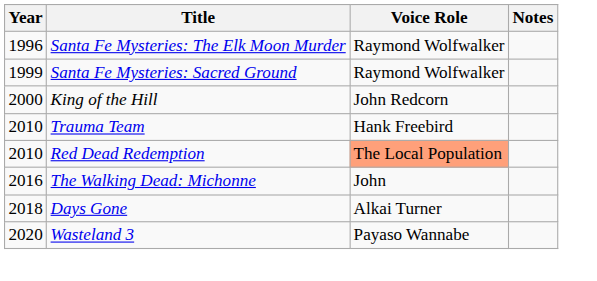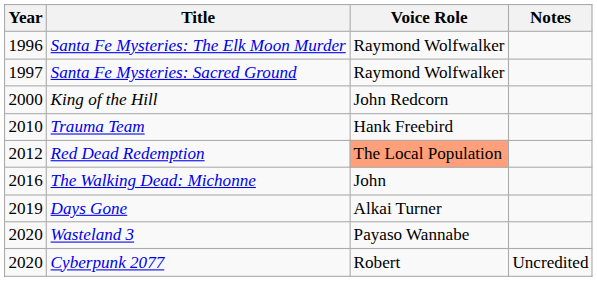 <table class="wikitable">
 <tr>
 <th>Year</th>
 <th>Title</th>
 <th>Voice Role</th>
 <th>Notes</th>
 </tr>
 <tr>
 <td>1996</td>
 <td><em><a href='#'>Santa Fe Mysteries: The Elk Moon Murder</a></em></td>
 <td>Raymond Wolfwalker</td>
 <td></td>
 </tr>
 <tr>
-<td>1999</td>
+<td>1997</td>
 <td><em><a href='#'>Santa Fe Mysteries: Sacred Ground</a></em></td>
 <td>Raymond Wolfwalker</td>
 <td></td>
 </tr>
 <tr>
 <td>2000</td>
 <td><em>King of the Hill</em></td>
 <td>John Redcorn</td>
 <td></td>
 </tr>
 <tr>
 <td>2010</td>
 <td><em><a href='#'>Trauma Team</a></em></td>
 <td>Hank Freebird</td>
 <td></td>
 </tr>
 <tr>
-<td>2010</td>
+<td>2012</td>
 <td><em><a href='#'>Red Dead Redemption</a></em></td>
 <td style="background: lightsalmon;">The Local Population</td>
 <td></td>
 </tr>
 <tr>
 <td>2016</td>
 <td><em><a href='#'>The Walking Dead: Michonne</a></em></td>
 <td>John</td>
 <td></td>
 </tr>
 <tr>
-<td>2018</td>
+<td>2019</td>
 <td><em><a href='#'>Days Gone</a></em></td>
 <td>Alkai Turner</td>
 <td></td>
 </tr>
 <tr>
 <td>2020</td>
 <td><em><a href='#'>Wasteland 3</a></em></td>
 <td>Payaso Wannabe</td>
 <td></td>
 </tr>
+<tr>
+<td>2020</td>
+<td><em><a href='#'>Cyberpunk 2077</a></em></td>
+<td>Robert</td>
+<td>Uncredited</td>
+</tr>
 </table>
